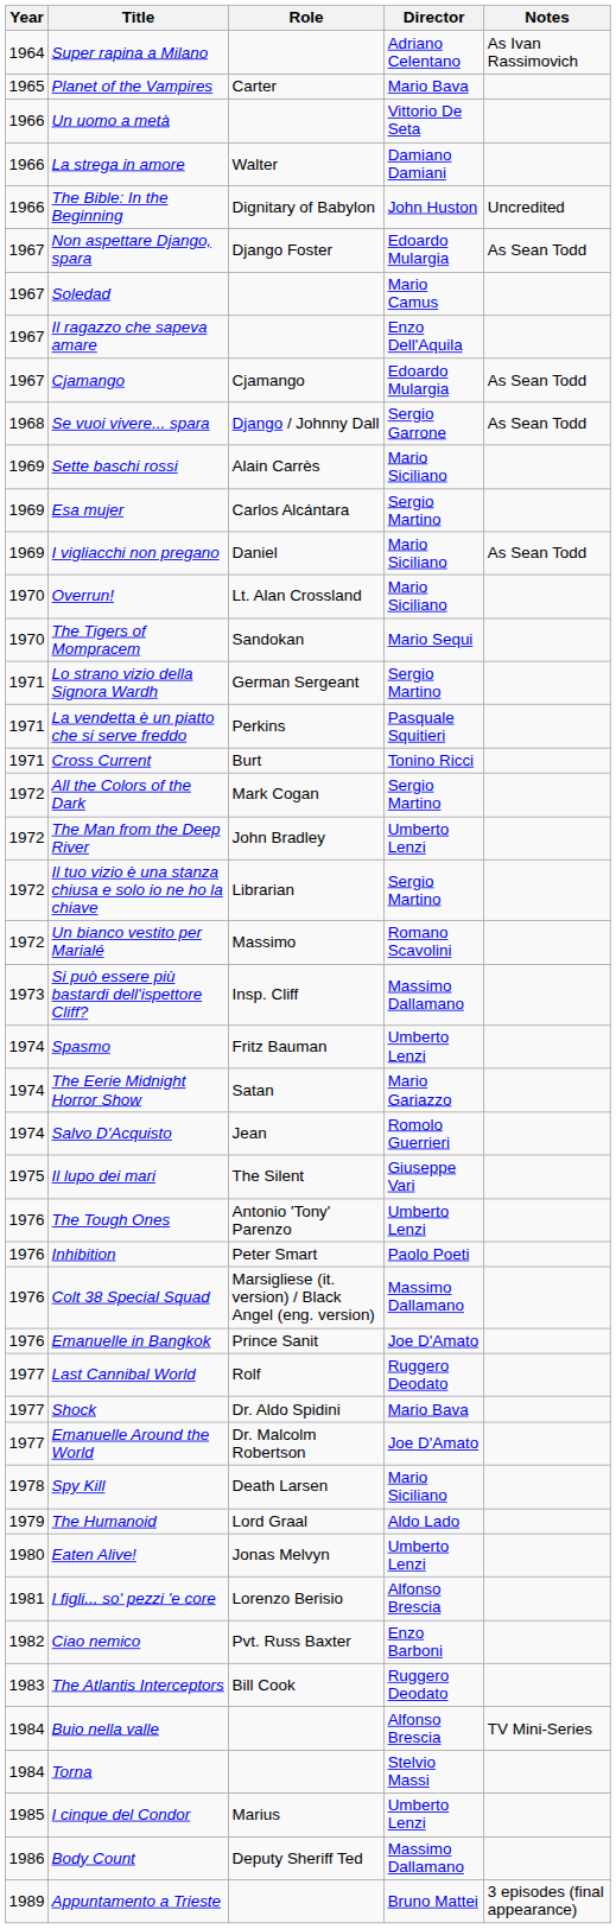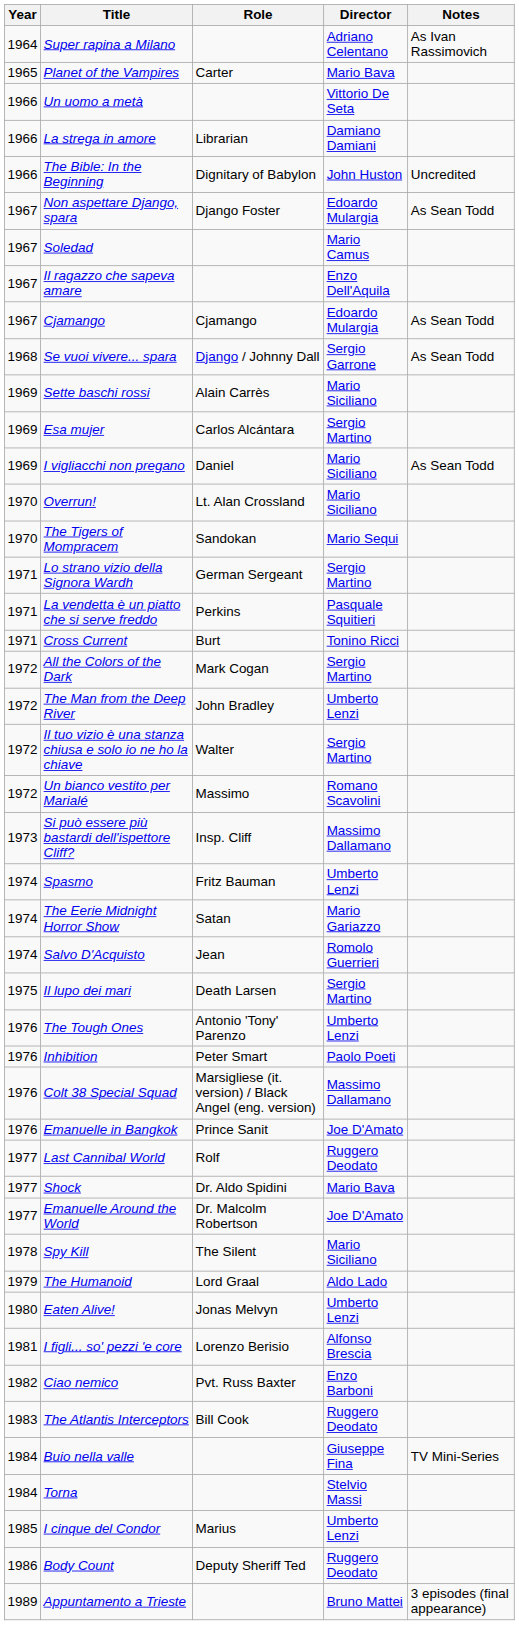 <table class="wikitable sortable">
 <tr>
 <th>Year</th>
 <th>Title</th>
 <th>Role</th>
 <th>Director</th>
 <th class="unsortable">Notes</th>
 </tr>
 <tr>
 <td>1964</td>
 <td><em><a href='#'>Super rapina a Milano</a></em></td>
 <td></td>
 <td><a href='#'>Adriano Celentano</a></td>
 <td>As Ivan Rassimovich</td>
 </tr>
 <tr>
 <td>1965</td>
 <td><em><a href='#'>Planet of the Vampires</a></em></td>
 <td>Carter</td>
 <td><a href='#'>Mario Bava</a></td>
 <td></td>
 </tr>
 <tr>
 <td>1966</td>
 <td><em><a href='#'>Un uomo a metà</a></em></td>
 <td></td>
 <td><a href='#'>Vittorio De Seta</a></td>
 <td></td>
 </tr>
 <tr>
 <td>1966</td>
 <td><em><a href='#'>La strega in amore</a></em></td>
-<td>Walter</td>
+<td>Librarian</td>
 <td><a href='#'>Damiano Damiani</a></td>
 <td></td>
 </tr>
 <tr>
 <td>1966</td>
 <td><em><a href='#'>The Bible: In the Beginning</a></em></td>
 <td>Dignitary of Babylon</td>
 <td><a href='#'>John Huston</a></td>
 <td>Uncredited</td>
 </tr>
 <tr>
 <td>1967</td>
 <td><em><a href='#'>Non aspettare Django, spara</a></em></td>
 <td>Django Foster</td>
 <td><a href='#'>Edoardo Mulargia</a></td>
 <td>As Sean Todd</td>
 </tr>
 <tr>
 <td>1967</td>
 <td><em><a href='#'>Soledad</a></em></td>
 <td></td>
 <td><a href='#'>Mario Camus</a></td>
 <td></td>
 </tr>
 <tr>
 <td>1967</td>
 <td><em><a href='#'>Il ragazzo che sapeva amare</a></em></td>
 <td></td>
 <td><a href='#'>Enzo Dell'Aquila</a></td>
 <td></td>
 </tr>
 <tr>
 <td>1967</td>
 <td><em><a href='#'>Cjamango</a></em></td>
 <td>Cjamango</td>
 <td><a href='#'>Edoardo Mulargia</a></td>
 <td>As Sean Todd</td>
 </tr>
 <tr>
 <td>1968</td>
 <td><em><a href='#'>Se vuoi vivere... spara</a></em></td>
 <td><a href='#'>Django</a> / Johnny Dall</td>
 <td><a href='#'>Sergio Garrone</a></td>
 <td>As Sean Todd</td>
 </tr>
 <tr>
 <td>1969</td>
 <td><em><a href='#'>Sette baschi rossi</a></em></td>
 <td>Alain Carrès</td>
 <td><a href='#'>Mario Siciliano</a></td>
 <td></td>
 </tr>
 <tr>
 <td>1969</td>
 <td><em><a href='#'>Esa mujer</a></em></td>
 <td>Carlos Alcántara</td>
 <td><a href='#'>Sergio Martino</a></td>
 <td></td>
 </tr>
 <tr>
 <td>1969</td>
 <td><em><a href='#'>I vigliacchi non pregano</a></em></td>
 <td>Daniel</td>
 <td><a href='#'>Mario Siciliano</a></td>
 <td>As Sean Todd</td>
 </tr>
 <tr>
 <td>1970</td>
 <td><em><a href='#'>Overrun!</a></em></td>
 <td>Lt. Alan Crossland</td>
 <td><a href='#'>Mario Siciliano</a></td>
 <td></td>
 </tr>
 <tr>
 <td>1970</td>
 <td><em><a href='#'>The Tigers of Mompracem</a></em></td>
 <td>Sandokan</td>
 <td><a href='#'>Mario Sequi</a></td>
 <td></td>
 </tr>
 <tr>
 <td>1971</td>
 <td><em><a href='#'>Lo strano vizio della Signora Wardh</a></em></td>
 <td>German Sergeant</td>
 <td><a href='#'>Sergio Martino</a></td>
 <td></td>
 </tr>
 <tr>
 <td>1971</td>
 <td><em><a href='#'>La vendetta è un piatto che si serve freddo</a></em></td>
 <td>Perkins</td>
 <td><a href='#'>Pasquale Squitieri</a></td>
 <td></td>
 </tr>
 <tr>
 <td>1971</td>
 <td><em><a href='#'>Cross Current</a></em></td>
 <td>Burt</td>
 <td><a href='#'>Tonino Ricci</a></td>
 <td></td>
 </tr>
 <tr>
 <td>1972</td>
 <td><em><a href='#'>All the Colors of the Dark</a></em></td>
 <td>Mark Cogan</td>
 <td><a href='#'>Sergio Martino</a></td>
 <td></td>
 </tr>
 <tr>
 <td>1972</td>
 <td><em><a href='#'>The Man from the Deep River</a></em></td>
 <td>John Bradley</td>
 <td><a href='#'>Umberto Lenzi</a></td>
 <td></td>
 </tr>
 <tr>
 <td>1972</td>
 <td><em><a href='#'>Il tuo vizio è una stanza chiusa e solo io ne ho la chiave</a></em></td>
-<td>Librarian</td>
+<td>Walter</td>
 <td><a href='#'>Sergio Martino</a></td>
 <td></td>
 </tr>
 <tr>
 <td>1972</td>
 <td><em><a href='#'>Un bianco vestito per Marialé</a></em></td>
 <td>Massimo</td>
 <td><a href='#'>Romano Scavolini</a></td>
 <td></td>
 </tr>
 <tr>
 <td>1973</td>
 <td><em><a href='#'>Si può essere più bastardi dell'ispettore Cliff?</a></em></td>
 <td>Insp. Cliff</td>
 <td><a href='#'>Massimo Dallamano</a></td>
 <td></td>
 </tr>
 <tr>
 <td>1974</td>
 <td><em><a href='#'>Spasmo</a></em></td>
 <td>Fritz Bauman</td>
 <td><a href='#'>Umberto Lenzi</a></td>
 <td></td>
 </tr>
 <tr>
 <td>1974</td>
 <td><em><a href='#'>The Eerie Midnight Horror Show</a></em></td>
 <td>Satan</td>
 <td><a href='#'>Mario Gariazzo</a></td>
 <td></td>
 </tr>
 <tr>
 <td>1974</td>
 <td><em><a href='#'>Salvo D'Acquisto</a></em></td>
 <td>Jean</td>
 <td><a href='#'>Romolo Guerrieri</a></td>
 <td></td>
 </tr>
 <tr>
 <td>1975</td>
 <td><em><a href='#'>Il lupo dei mari</a></em></td>
-<td>The Silent</td>
-<td><a href='#'>Giuseppe Vari</a></td>
+<td>Death Larsen</td>
+<td><a href='#'>Sergio Martino</a></td>
 <td></td>
 </tr>
 <tr>
 <td>1976</td>
 <td><em><a href='#'>The Tough Ones</a></em></td>
 <td>Antonio 'Tony' Parenzo</td>
 <td><a href='#'>Umberto Lenzi</a></td>
 <td></td>
 </tr>
 <tr>
 <td>1976</td>
 <td><em><a href='#'>Inhibition</a></em></td>
 <td>Peter Smart</td>
 <td><a href='#'>Paolo Poeti</a></td>
 <td></td>
 </tr>
 <tr>
 <td>1976</td>
 <td><em><a href='#'>Colt 38 Special Squad</a></em></td>
 <td>Marsigliese (it. version) / Black Angel (eng. version)</td>
 <td><a href='#'>Massimo Dallamano</a></td>
 <td></td>
 </tr>
 <tr>
 <td>1976</td>
 <td><em><a href='#'>Emanuelle in Bangkok</a></em></td>
 <td>Prince Sanit</td>
 <td><a href='#'>Joe D'Amato</a></td>
 <td></td>
 </tr>
 <tr>
 <td>1977</td>
 <td><em><a href='#'>Last Cannibal World</a></em></td>
 <td>Rolf</td>
 <td><a href='#'>Ruggero Deodato</a></td>
 <td></td>
 </tr>
 <tr>
 <td>1977</td>
 <td><em><a href='#'>Shock</a></em></td>
 <td>Dr. Aldo Spidini</td>
 <td><a href='#'>Mario Bava</a></td>
 <td></td>
 </tr>
 <tr>
 <td>1977</td>
 <td><em><a href='#'>Emanuelle Around the World</a></em></td>
 <td>Dr. Malcolm Robertson</td>
 <td><a href='#'>Joe D'Amato</a></td>
 <td></td>
 </tr>
 <tr>
 <td>1978</td>
 <td><em><a href='#'>Spy Kill</a></em></td>
-<td>Death Larsen</td>
+<td>The Silent</td>
 <td><a href='#'>Mario Siciliano</a></td>
 <td></td>
 </tr>
 <tr>
 <td>1979</td>
 <td><em><a href='#'>The Humanoid</a></em></td>
 <td>Lord Graal</td>
 <td><a href='#'>Aldo Lado</a></td>
 <td></td>
 </tr>
 <tr>
 <td>1980</td>
 <td><em><a href='#'>Eaten Alive!</a></em></td>
 <td>Jonas Melvyn</td>
 <td><a href='#'>Umberto Lenzi</a></td>
 <td></td>
 </tr>
 <tr>
 <td>1981</td>
 <td><em><a href='#'>I figli... so' pezzi 'e core</a></em></td>
 <td>Lorenzo Berisio</td>
 <td><a href='#'>Alfonso Brescia</a></td>
 <td></td>
 </tr>
 <tr>
 <td>1982</td>
 <td><em><a href='#'>Ciao nemico</a></em></td>
 <td>Pvt. Russ Baxter</td>
 <td><a href='#'>Enzo Barboni</a></td>
 <td></td>
 </tr>
 <tr>
 <td>1983</td>
 <td><em><a href='#'>The Atlantis Interceptors</a></em></td>
 <td>Bill Cook</td>
 <td><a href='#'>Ruggero Deodato</a></td>
 <td></td>
 </tr>
 <tr>
 <td>1984</td>
 <td><em><a href='#'>Buio nella valle</a></em></td>
 <td></td>
-<td><a href='#'>Alfonso Brescia</a></td>
+<td><a href='#'>Giuseppe Fina</a></td>
 <td>TV Mini-Series</td>
 </tr>
 <tr>
 <td>1984</td>
 <td><em><a href='#'>Torna</a></em></td>
 <td></td>
 <td><a href='#'>Stelvio Massi</a></td>
 <td></td>
 </tr>
 <tr>
 <td>1985</td>
 <td><em><a href='#'>I cinque del Condor</a></em></td>
 <td>Marius</td>
 <td><a href='#'>Umberto Lenzi</a></td>
 <td></td>
 </tr>
 <tr>
 <td>1986</td>
 <td><em><a href='#'>Body Count</a></em></td>
 <td>Deputy Sheriff Ted</td>
-<td><a href='#'>Massimo Dallamano</a></td>
+<td><a href='#'>Ruggero Deodato</a></td>
 <td></td>
 </tr>
 <tr>
 <td>1989</td>
 <td><em><a href='#'>Appuntamento a Trieste</a></em></td>
 <td></td>
 <td><a href='#'>Bruno Mattei</a></td>
 <td>3 episodes (final appearance)</td>
 </tr>
 </table>
